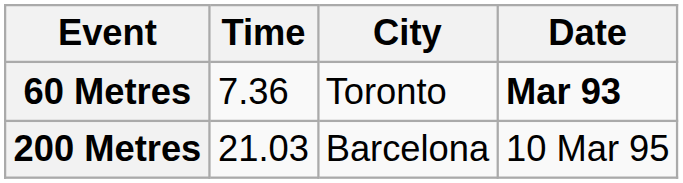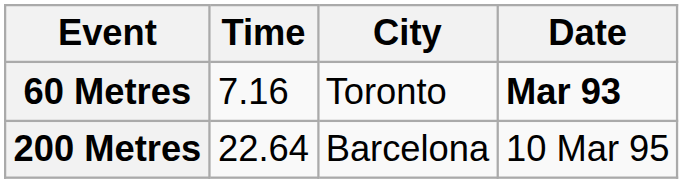 <table class="wikitable">
 <tr>
 <th>Event</th>
 <th>Time</th>
 <th>City</th>
 <th>Date</th>
 </tr>
 <tr>
 <th>60 Metres</th>
-<td>7.36</td>
+<td>7.16</td>
 <td>Toronto</td>
 <td><strong>Mar 93</strong></td>
 </tr>
 <tr>
 <th>200 Metres</th>
-<td>21.03</td>
+<td>22.64</td>
 <td>Barcelona</td>
 <td>10 Mar 95</td>
 </tr>
 </table>
